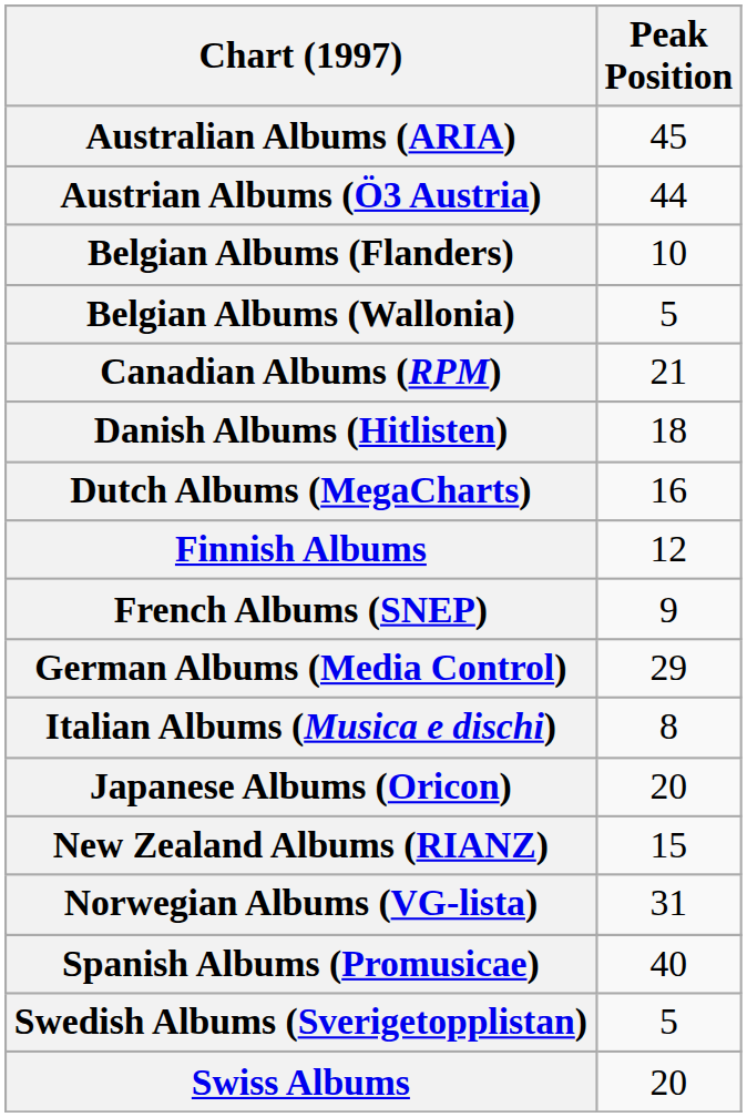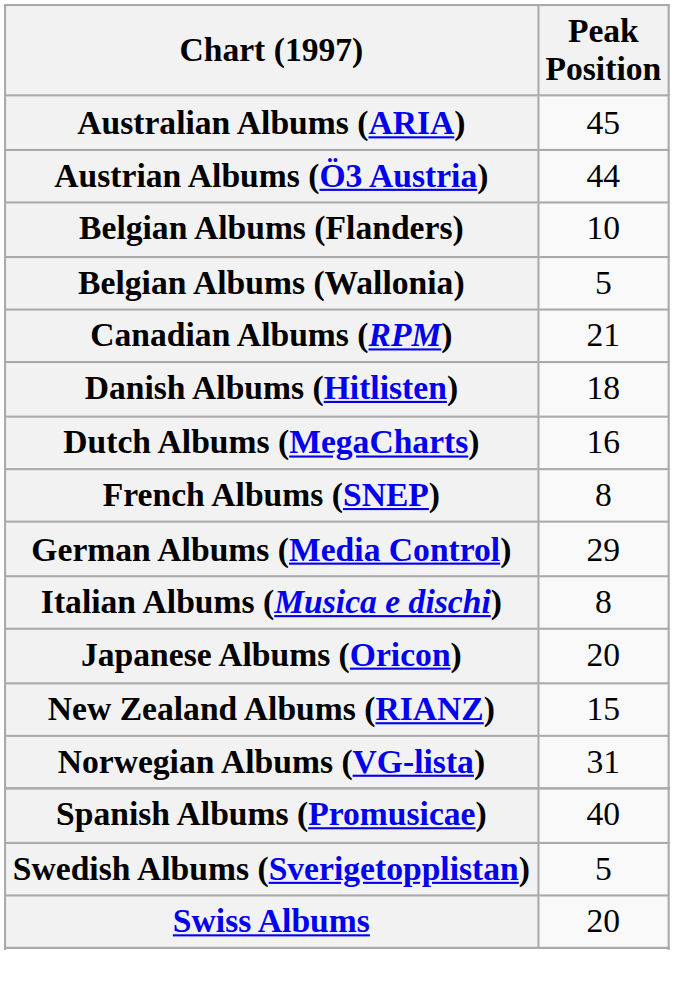 <table class="wikitable sortable plainrowheaders" style="text-align:center;">
 <tr>
 <th scope="col">Chart (1997)</th>
 <th scope="col">Peak<br>Position</th>
 </tr>
 <tr>
 <th scope="row">Australian Albums (<a href='#'>ARIA</a>)</th>
 <td>45</td>
 </tr>
 <tr>
 <th scope="row">Austrian Albums (<a href='#'>Ö3 Austria</a>)</th>
 <td>44</td>
 </tr>
 <tr>
 <th scope="row">Belgian Albums (Flanders)</th>
 <td>10</td>
 </tr>
 <tr>
 <th scope="row">Belgian Albums (Wallonia)</th>
 <td>5</td>
 </tr>
 <tr>
 <th scope="row">Canadian Albums (<em><a href='#'>RPM</a></em>)</th>
 <td>21</td>
 </tr>
 <tr>
 <th scope="row">Danish Albums (<a href='#'>Hitlisten</a>)</th>
 <td>18</td>
 </tr>
 <tr>
 <th scope="row">Dutch Albums (<a href='#'>MegaCharts</a>)</th>
 <td>16</td>
 </tr>
 <tr>
-<th scope="row"><a href='#'>Finnish Albums</a></th>
-<td>12</td>
-</tr>
-<tr>
 <th scope="row">French Albums (<a href='#'>SNEP</a>)</th>
-<td>9</td>
+<td>8</td>
 </tr>
 <tr>
 <th scope="row">German Albums (<a href='#'>Media Control</a>)</th>
 <td>29</td>
 </tr>
 <tr>
 <th scope="row">Italian Albums (<em><a href='#'>Musica e dischi</a></em>)</th>
 <td>8</td>
 </tr>
 <tr>
 <th scope="row">Japanese Albums (<a href='#'>Oricon</a>)</th>
 <td>20</td>
 </tr>
 <tr>
 <th scope="row">New Zealand Albums (<a href='#'>RIANZ</a>)</th>
 <td>15</td>
 </tr>
 <tr>
 <th scope="row">Norwegian Albums (<a href='#'>VG-lista</a>)</th>
 <td>31</td>
 </tr>
 <tr>
 </tr>
 <tr>
 <th scope="row">Spanish Albums (<a href='#'>Promusicae</a>)</th>
 <td>40</td>
 </tr>
 <tr>
 <th scope="row">Swedish Albums (<a href='#'>Sverigetopplistan</a>)</th>
 <td>5</td>
 </tr>
 <tr>
 <th scope="row"><a href='#'>Swiss Albums</a></th>
 <td>20</td>
 </tr>
 <tr>
 </tr>
 <tr>
 </tr>
 </table>
